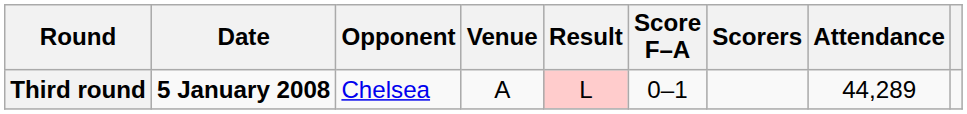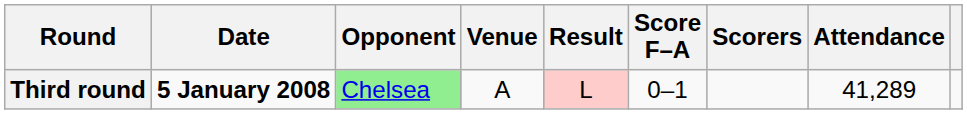 <table class="wikitable plainrowheaders" style="text-align:center">
 <tr>
 <th scope="col">Round</th>
 <th scope="col">Date</th>
 <th scope="col">Opponent</th>
 <th scope="col">Venue</th>
 <th scope="col">Result</th>
 <th scope="col">Score<br>F–A</th>
 <th scope="col">Scorers</th>
 <th scope="col">Attendance</th>
 <th scope="col"></th>
 </tr>
 <tr>
 <th scope=row>Third round</th>
 <td align=left><strong>5 January 2008</strong></td>
-<td align=left><a href='#'>Chelsea</a></td>
+<td align=left style="background: lightgreen;"><a href='#'>Chelsea</a></td>
 <td>A</td>
 <td bgcolor=#FFCCCC>L</td>
 <td>0–1</td>
 <td></td>
-<td>44,289</td>
+<td>41,289</td>
 <td></td>
 </tr>
 </table>
